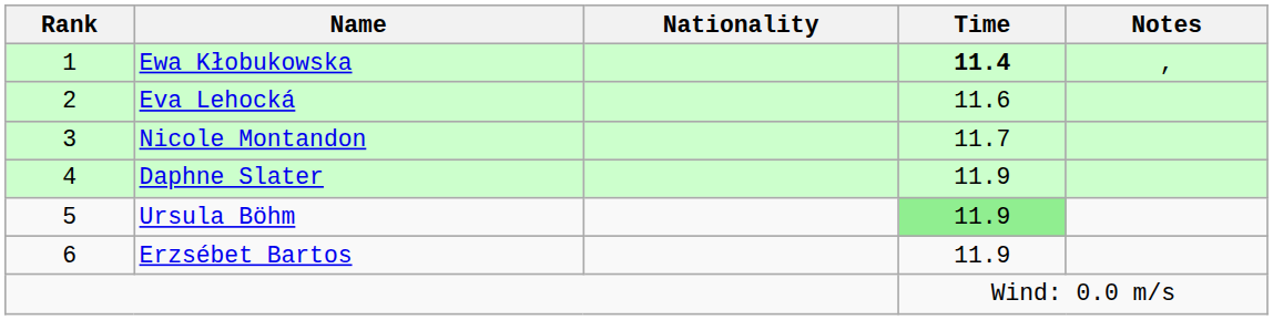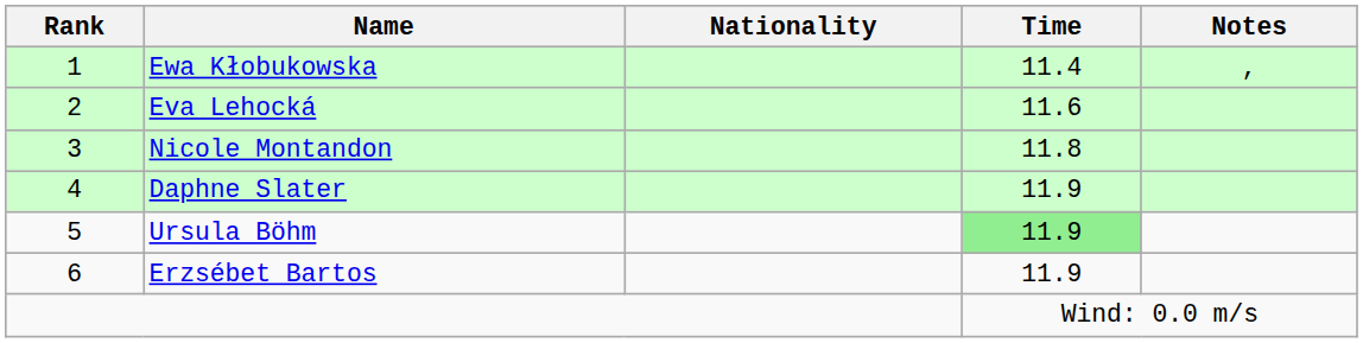 <table class="wikitable sortable" style="text-align:center;width: 55%">
 <tr>
 <th>Rank</th>
 <th>Name</th>
 <th>Nationality</th>
 <th>Time</th>
 <th>Notes</th>
 </tr>
 <tr bgcolor=ccffcc>
 <td>1</td>
 <td align=left><a href='#'>Ewa Kłobukowska</a></td>
 <td align=left></td>
-<td><strong>11.4</strong></td>
+<td>11.4</td>
 <td>, </td>
 </tr>
 <tr bgcolor=ccffcc>
 <td>2</td>
 <td align=left><a href='#'>Eva Lehocká</a></td>
 <td align=left></td>
 <td>11.6</td>
 <td></td>
 </tr>
 <tr bgcolor=ccffcc>
 <td>3</td>
 <td align=left><a href='#'>Nicole Montandon</a></td>
 <td align=left></td>
-<td>11.7</td>
+<td>11.8</td>
 <td></td>
 </tr>
 <tr bgcolor=ccffcc>
 <td>4</td>
 <td align=left><a href='#'>Daphne Slater</a></td>
 <td align=left></td>
 <td>11.9</td>
 <td></td>
 </tr>
 <tr>
 <td>5</td>
 <td align=left><a href='#'>Ursula Böhm</a></td>
 <td align=left></td>
 <td style="background: lightgreen;">11.9</td>
 <td></td>
 </tr>
 <tr>
 <td>6</td>
 <td align=left><a href='#'>Erzsébet Bartos</a></td>
 <td align=left></td>
 <td>11.9</td>
 <td></td>
 </tr>
 <tr>
 <td colspan="3"></td>
 <td colspan="2">Wind: 0.0 m/s</td>
 </tr>
 </table>
